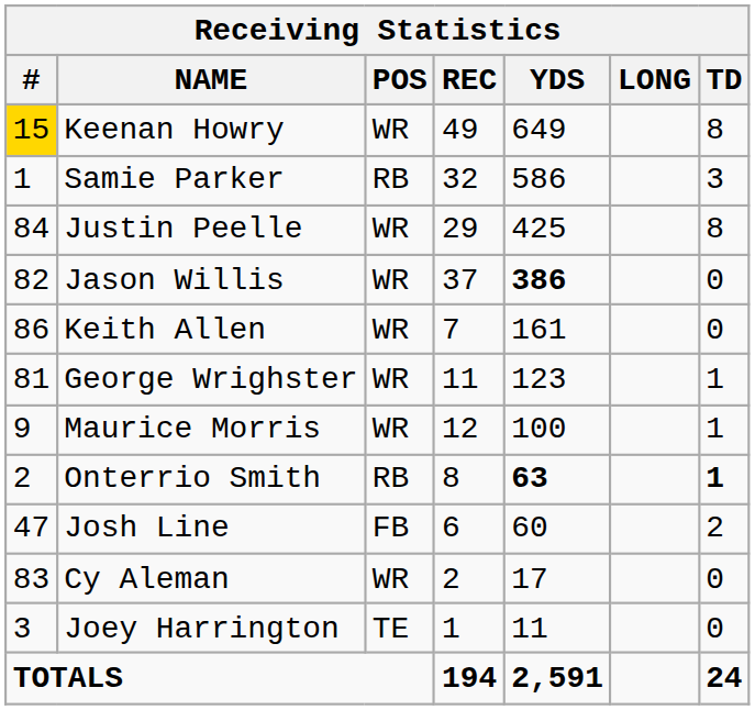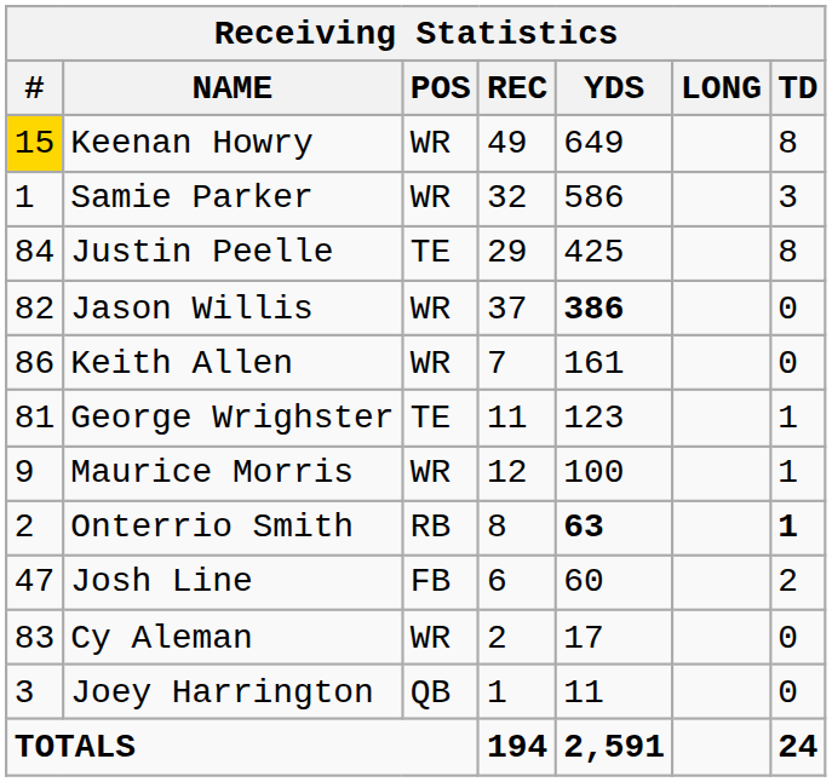 <table class="wikitable sortable collapsible collapsed">
 <tr>
 <th colspan="7">Receiving Statistics</th>
 </tr>
 <tr>
 <th>#</th>
 <th>NAME</th>
 <th>POS</th>
 <th>REC</th>
 <th>YDS</th>
 <th>LONG</th>
 <th>TD</th>
 </tr>
 <tr>
 <td style="background: gold;">15</td>
 <td>Keenan Howry</td>
 <td>WR</td>
 <td>49</td>
 <td>649</td>
 <td> </td>
 <td>8</td>
 </tr>
 <tr>
 <td>1</td>
 <td>Samie Parker</td>
-<td>RB</td>
+<td>WR</td>
 <td>32</td>
 <td>586</td>
 <td> </td>
 <td>3</td>
 </tr>
 <tr>
 <td>84</td>
 <td>Justin Peelle</td>
-<td>WR</td>
+<td>TE</td>
 <td>29</td>
 <td>425</td>
 <td> </td>
 <td>8</td>
 </tr>
 <tr>
 <td>82</td>
 <td>Jason Willis</td>
 <td>WR</td>
 <td>37</td>
 <td><strong>386</strong></td>
 <td> </td>
 <td>0</td>
 </tr>
 <tr>
 <td>86</td>
 <td>Keith Allen</td>
 <td>WR</td>
 <td>7</td>
 <td>161</td>
 <td> </td>
 <td>0</td>
 </tr>
 <tr>
 <td>81</td>
 <td>George Wrighster</td>
-<td>WR</td>
+<td>TE</td>
 <td>11</td>
 <td>123</td>
 <td> </td>
 <td>1</td>
 </tr>
 <tr>
 <td>9</td>
 <td>Maurice Morris</td>
 <td>WR</td>
 <td>12</td>
 <td>100</td>
 <td> </td>
 <td>1</td>
 </tr>
 <tr>
 <td>2</td>
 <td>Onterrio Smith</td>
 <td>RB</td>
 <td>8</td>
 <td><strong>63</strong></td>
 <td> </td>
 <td><strong>1</strong></td>
 </tr>
 <tr>
 <td>47</td>
 <td>Josh Line</td>
 <td>FB</td>
 <td>6</td>
 <td>60</td>
 <td> </td>
 <td>2</td>
 </tr>
 <tr>
 <td>83</td>
 <td>Cy Aleman</td>
 <td>WR</td>
 <td>2</td>
 <td>17</td>
 <td> </td>
 <td>0</td>
 </tr>
 <tr>
 <td>3</td>
 <td>Joey Harrington</td>
-<td>TE</td>
+<td>QB</td>
 <td>1</td>
 <td>11</td>
 <td> </td>
 <td>0</td>
 </tr>
 <tr>
 <td colspan=3><strong>TOTALS</strong></td>
 <td><strong>194</strong></td>
 <td><strong>2,591</strong></td>
 <td><strong> </strong></td>
 <td><strong>24</strong></td>
 </tr>
 </table>
